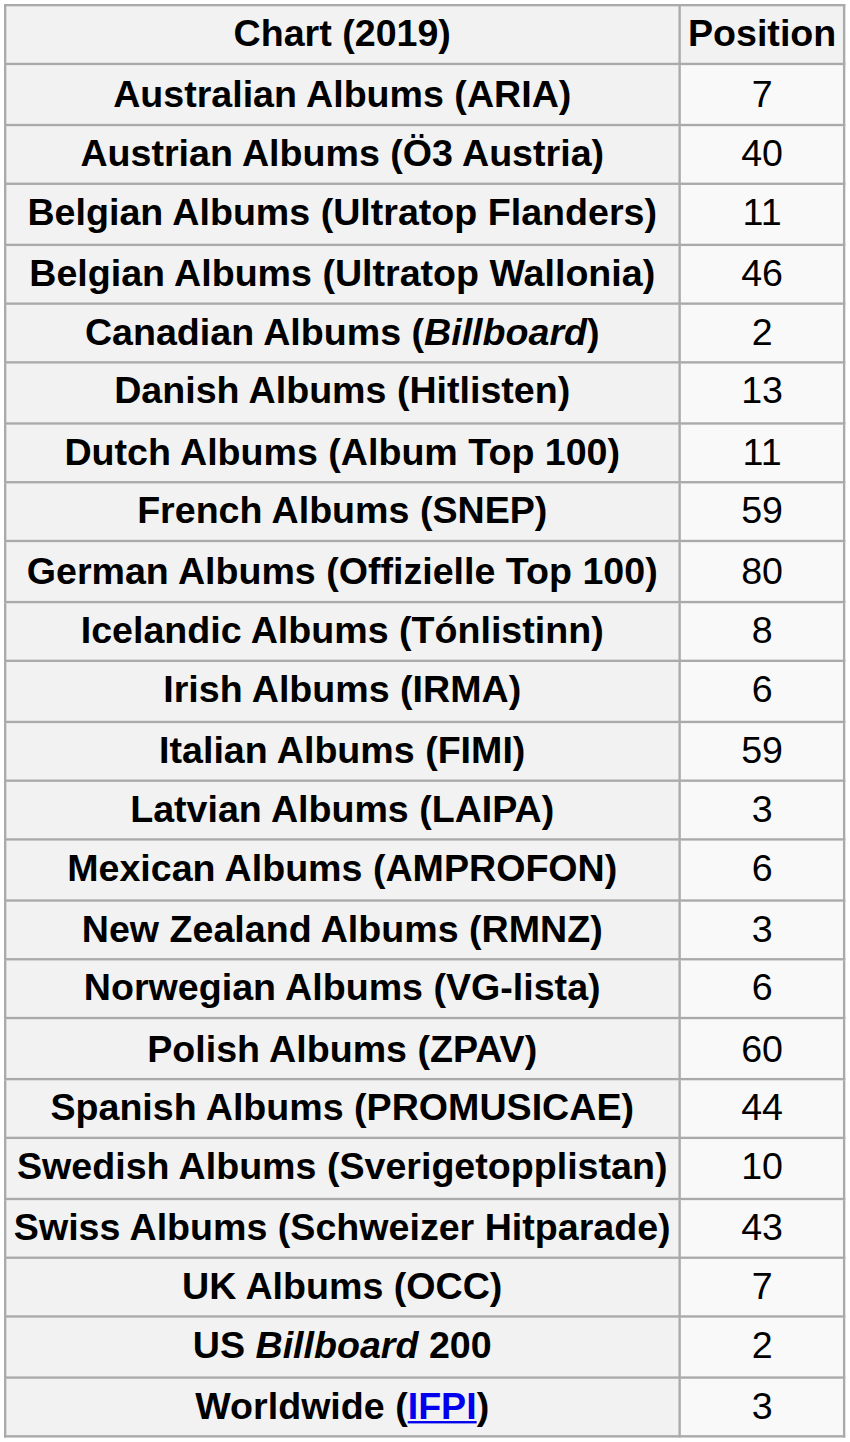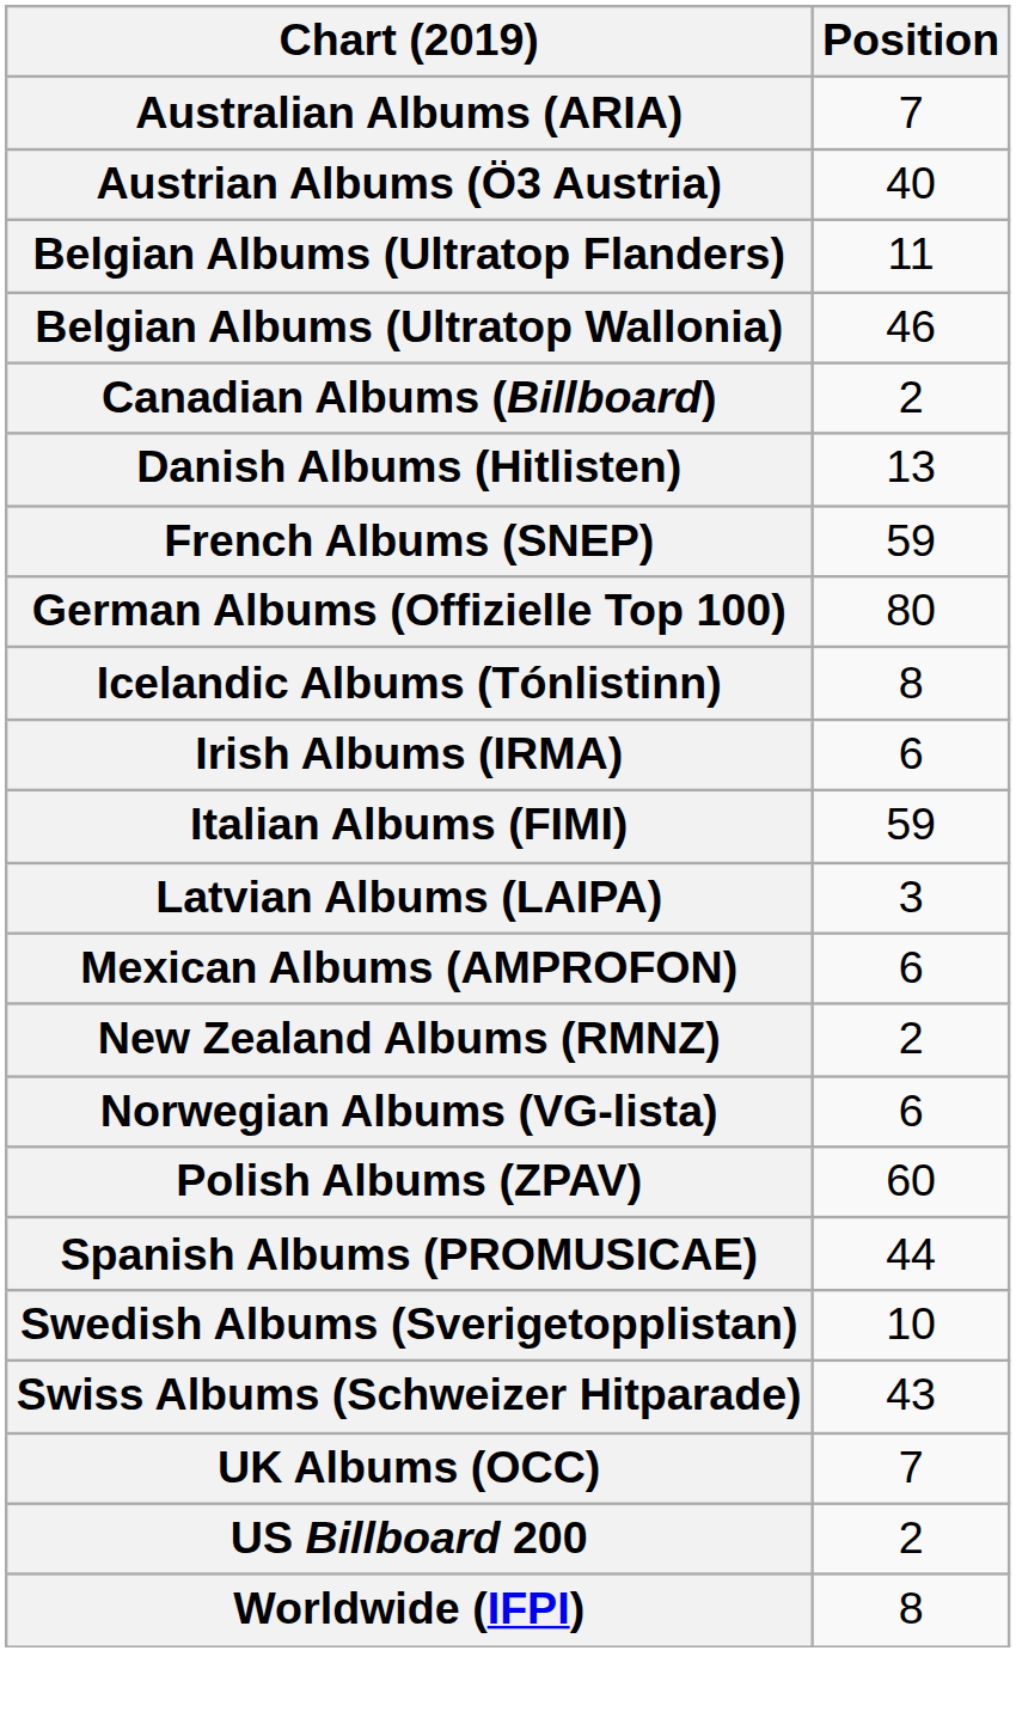 <table class="wikitable sortable plainrowheaders" style="text-align:center">
 <tr>
 <th scope="col">Chart (2019)</th>
 <th scope="col">Position</th>
 </tr>
 <tr>
 <th scope="row">Australian Albums (ARIA)</th>
 <td>7</td>
 </tr>
 <tr>
 <th scope="row">Austrian Albums (Ö3 Austria)</th>
 <td>40</td>
 </tr>
 <tr>
 <th scope="row">Belgian Albums (Ultratop Flanders)</th>
 <td>11</td>
 </tr>
 <tr>
 <th scope="row">Belgian Albums (Ultratop Wallonia)</th>
 <td>46</td>
 </tr>
 <tr>
 <th scope="row">Canadian Albums (<em>Billboard</em>)</th>
 <td>2</td>
 </tr>
 <tr>
 <th scope="row">Danish Albums (Hitlisten)</th>
 <td>13</td>
-</tr>
-<tr>
-<th scope="row">Dutch Albums (Album Top 100)</th>
-<td>11</td>
 </tr>
 <tr>
 <th scope="row">French Albums (SNEP)</th>
 <td>59</td>
 </tr>
 <tr>
 <th scope="row">German Albums (Offizielle Top 100)</th>
 <td>80</td>
 </tr>
 <tr>
 <th scope="row">Icelandic Albums (Tónlistinn)</th>
 <td>8</td>
 </tr>
 <tr>
 <th scope="row">Irish Albums (IRMA)</th>
 <td>6</td>
 </tr>
 <tr>
 <th scope="row">Italian Albums (FIMI)</th>
 <td>59</td>
 </tr>
 <tr>
 <th scope="row">Latvian Albums (LAIPA)</th>
 <td>3</td>
 </tr>
 <tr>
 <th scope="row">Mexican Albums (AMPROFON)</th>
 <td>6</td>
 </tr>
 <tr>
 <th scope="row">New Zealand Albums (RMNZ)</th>
-<td>3</td>
+<td>2</td>
 </tr>
 <tr>
 <th scope="row">Norwegian Albums (VG-lista)</th>
 <td>6</td>
 </tr>
 <tr>
 <th scope="row">Polish Albums (ZPAV)</th>
 <td>60</td>
 </tr>
 <tr>
 <th scope="row">Spanish Albums (PROMUSICAE)</th>
 <td>44</td>
 </tr>
 <tr>
 <th scope="row">Swedish Albums (Sverigetopplistan)</th>
 <td>10</td>
 </tr>
 <tr>
 <th scope="row">Swiss Albums (Schweizer Hitparade)</th>
 <td>43</td>
 </tr>
 <tr>
 <th scope="row">UK Albums (OCC)</th>
 <td>7</td>
 </tr>
 <tr>
 <th scope="row">US <em>Billboard</em> 200</th>
 <td>2</td>
 </tr>
 <tr>
 <th scope="row">Worldwide (<a href='#'>IFPI</a>)</th>
-<td>3</td>
+<td>8</td>
 </tr>
 </table>
